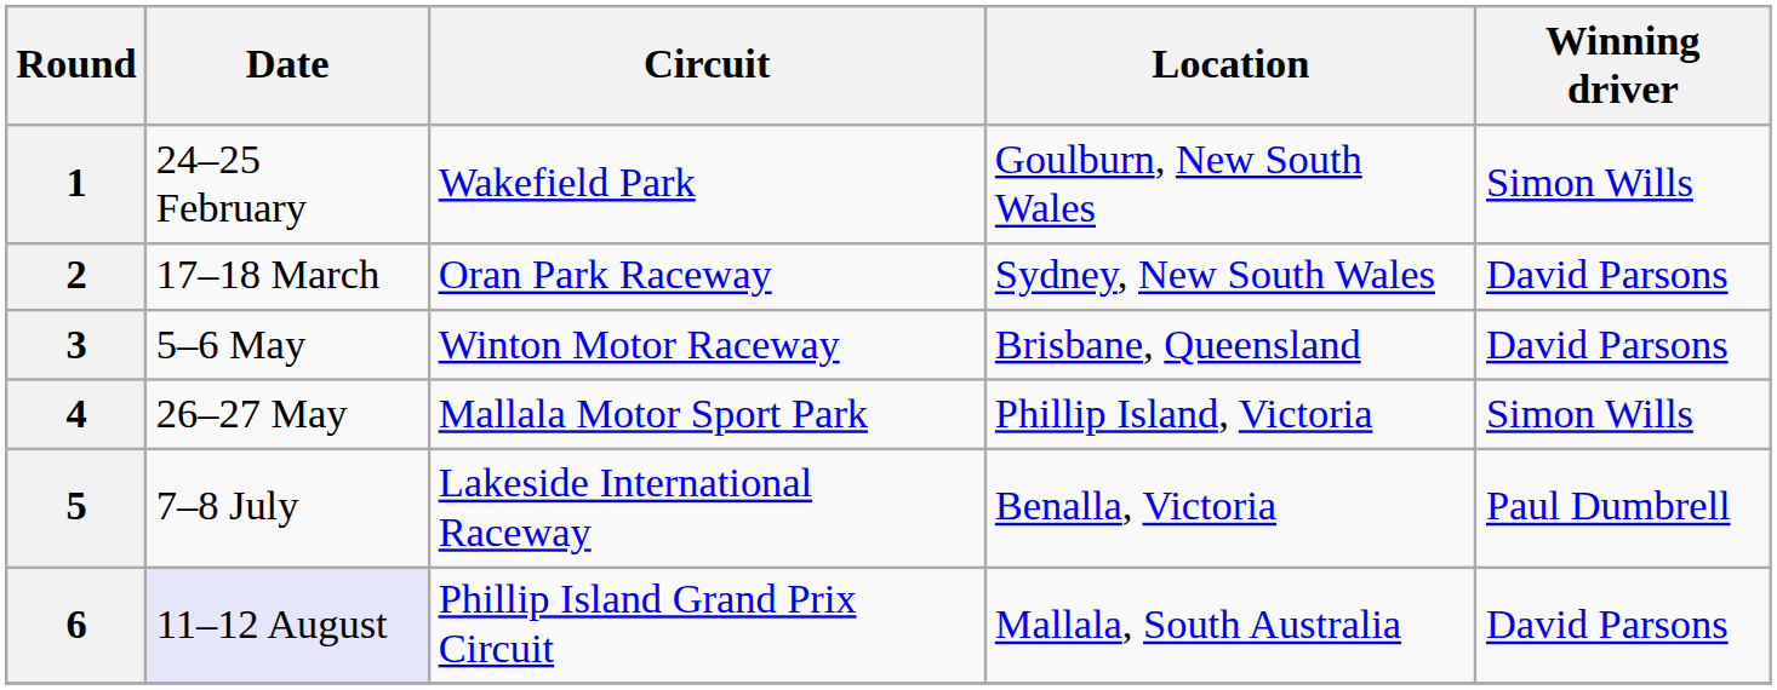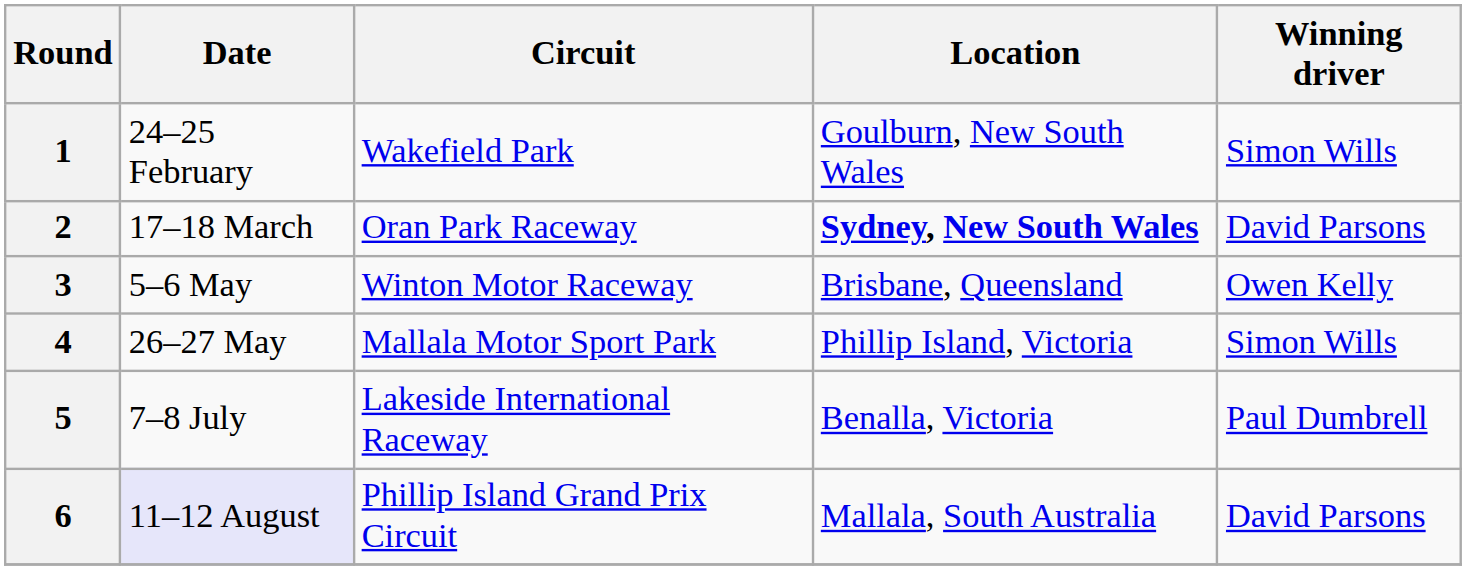 <table class="wikitable" style="font-size: 90%;">
 <tr>
 <th>Round</th>
 <th>Date</th>
 <th>Circuit</th>
 <th>Location</th>
 <th>Winning driver</th>
 </tr>
 <tr>
 <th>1</th>
 <td>24–25 February</td>
 <td> <a href='#'>Wakefield Park</a></td>
 <td><a href='#'>Goulburn</a>, <a href='#'>New South Wales</a></td>
 <td> <a href='#'>Simon Wills</a></td>
 </tr>
 <tr>
 <th>2</th>
 <td>17–18 March</td>
 <td> <a href='#'>Oran Park Raceway</a></td>
-<td><a href='#'>Sydney</a>, <a href='#'>New South Wales</a></td>
+<td><strong><a href='#'>Sydney</a>, <a href='#'>New South Wales</a></strong></td>
 <td> <a href='#'>David Parsons</a></td>
 </tr>
 <tr>
 <th>3</th>
 <td>5–6 May</td>
 <td> <a href='#'>Winton Motor Raceway</a></td>
 <td><a href='#'>Brisbane</a>, <a href='#'>Queensland</a></td>
-<td> <a href='#'>David Parsons</a></td>
+<td> <a href='#'>Owen Kelly</a></td>
 </tr>
 <tr>
 <th>4</th>
 <td>26–27 May</td>
 <td> <a href='#'>Mallala Motor Sport Park</a></td>
 <td><a href='#'>Phillip Island</a>, <a href='#'>Victoria</a></td>
 <td> <a href='#'>Simon Wills</a></td>
 </tr>
 <tr>
 <th>5</th>
 <td>7–8 July</td>
 <td> <a href='#'>Lakeside International Raceway</a></td>
 <td><a href='#'>Benalla</a>, <a href='#'>Victoria</a></td>
 <td> <a href='#'>Paul Dumbrell</a></td>
 </tr>
 <tr>
 <th>6</th>
 <td style="background: lavender;">11–12 August</td>
 <td> <a href='#'>Phillip Island Grand Prix Circuit</a></td>
 <td><a href='#'>Mallala</a>, <a href='#'>South Australia</a></td>
 <td> <a href='#'>David Parsons</a></td>
 </tr>
 <tr>
 </tr>
 </table>
